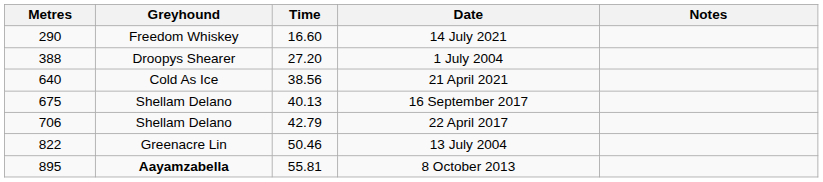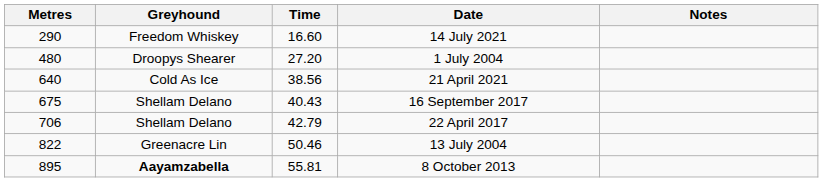 <table class="wikitable" style="font-size: 100%">
 <tr>
 <th width=100>Metres</th>
 <th width=200>Greyhound</th>
 <th width=70>Time</th>
 <th width=300>Date</th>
 <th width=250>Notes</th>
 </tr>
 <tr align=center>
 <td>290</td>
 <td>Freedom Whiskey</td>
 <td>16.60</td>
 <td>14 July 2021</td>
 <td></td>
 </tr>
 <tr align=center>
-<td>388</td>
+<td>480</td>
 <td>Droopys Shearer</td>
 <td>27.20</td>
 <td>1 July 2004</td>
 <td></td>
 </tr>
 <tr align=center>
 <td>640</td>
 <td>Cold As Ice</td>
 <td>38.56</td>
 <td>21 April 2021</td>
 <td></td>
 </tr>
 <tr align=center>
 <td>675</td>
 <td>Shellam Delano</td>
-<td>40.13</td>
+<td>40.43</td>
 <td>16 September 2017</td>
 <td></td>
 </tr>
 <tr align=center>
 <td>706</td>
 <td>Shellam Delano</td>
 <td>42.79</td>
 <td>22 April 2017</td>
 <td></td>
 </tr>
 <tr align=center>
 <td>822</td>
 <td>Greenacre Lin</td>
 <td>50.46</td>
 <td>13 July 2004</td>
 <td></td>
 </tr>
 <tr align=center>
 <td>895</td>
 <td><strong>Aayamzabella</strong></td>
 <td>55.81</td>
 <td>8 October 2013</td>
 <td></td>
 </tr>
 </table>
